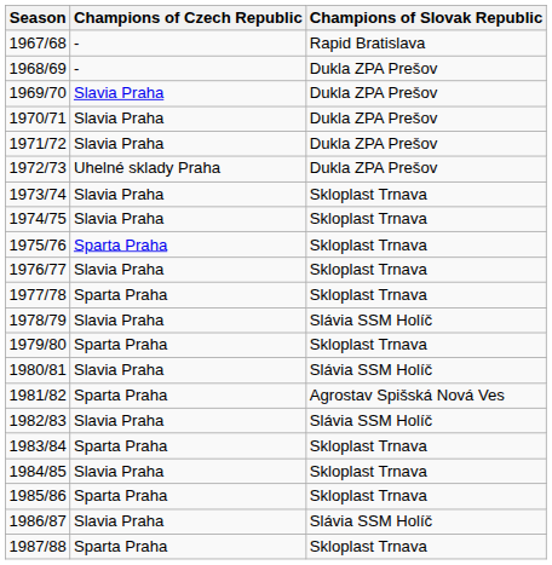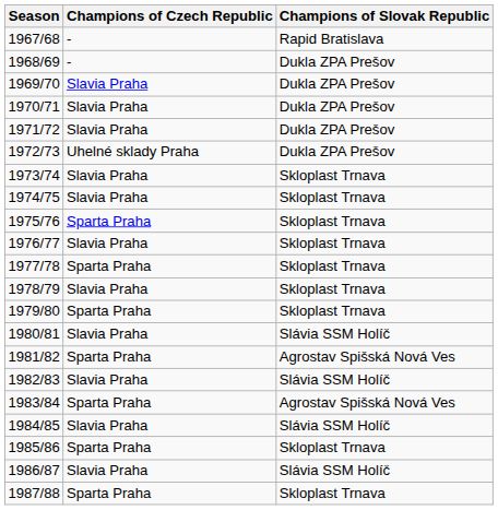 <table class = "wikitable">
 <tr>
 <th>Season</th>
 <th>Champions of Czech Republic</th>
 <th>Champions of Slovak Republic</th>
 </tr>
 <tr>
 <td>1967/68</td>
 <td>-</td>
 <td>Rapid Bratislava</td>
 </tr>
 <tr>
 <td>1968/69</td>
 <td>-</td>
 <td>Dukla ZPA Prešov</td>
 </tr>
 <tr>
 <td>1969/70</td>
 <td><a href='#'>Slavia Praha</a></td>
 <td>Dukla ZPA Prešov</td>
 </tr>
 <tr>
 <td>1970/71</td>
 <td>Slavia Praha</td>
 <td>Dukla ZPA Prešov</td>
 </tr>
 <tr>
 <td>1971/72</td>
 <td>Slavia Praha</td>
 <td>Dukla ZPA Prešov</td>
 </tr>
 <tr>
 <td>1972/73</td>
 <td>Uhelné sklady Praha</td>
 <td>Dukla ZPA Prešov</td>
 </tr>
 <tr>
 <td>1973/74</td>
 <td>Slavia Praha</td>
 <td>Skloplast Trnava</td>
 </tr>
 <tr>
 <td>1974/75</td>
 <td>Slavia Praha</td>
 <td>Skloplast Trnava</td>
 </tr>
 <tr>
 <td>1975/76</td>
 <td><a href='#'>Sparta Praha</a></td>
 <td>Skloplast Trnava</td>
 </tr>
 <tr>
 <td>1976/77</td>
 <td>Slavia Praha</td>
 <td>Skloplast Trnava</td>
 </tr>
 <tr>
 <td>1977/78</td>
 <td>Sparta Praha</td>
 <td>Skloplast Trnava</td>
 </tr>
 <tr>
 <td>1978/79</td>
 <td>Slavia Praha</td>
-<td>Slávia SSM Holíč</td>
+<td>Skloplast Trnava</td>
 </tr>
 <tr>
 <td>1979/80</td>
 <td>Sparta Praha</td>
 <td>Skloplast Trnava</td>
 </tr>
 <tr>
 <td>1980/81</td>
 <td>Slavia Praha</td>
 <td>Slávia SSM Holíč</td>
 </tr>
 <tr>
 <td>1981/82</td>
 <td>Sparta Praha</td>
 <td>Agrostav Spišská Nová Ves</td>
 </tr>
 <tr>
 <td>1982/83</td>
 <td>Slavia Praha</td>
 <td>Slávia SSM Holíč</td>
 </tr>
 <tr>
 <td>1983/84</td>
 <td>Sparta Praha</td>
-<td>Skloplast Trnava</td>
+<td>Agrostav Spišská Nová Ves</td>
 </tr>
 <tr>
 <td>1984/85</td>
 <td>Slavia Praha</td>
-<td>Skloplast Trnava</td>
+<td>Slávia SSM Holíč</td>
 </tr>
 <tr>
 <td>1985/86</td>
 <td>Sparta Praha</td>
 <td>Skloplast Trnava</td>
 </tr>
 <tr>
 <td>1986/87</td>
 <td>Slavia Praha</td>
 <td>Slávia SSM Holíč</td>
 </tr>
 <tr>
 <td>1987/88</td>
 <td>Sparta Praha</td>
 <td>Skloplast Trnava</td>
 </tr>
 </table>
